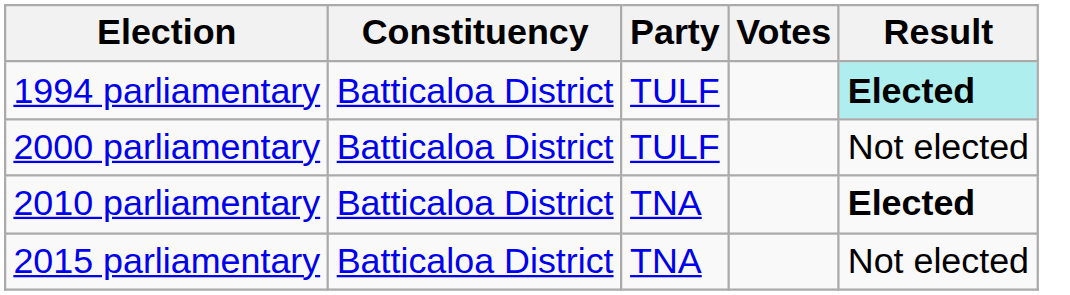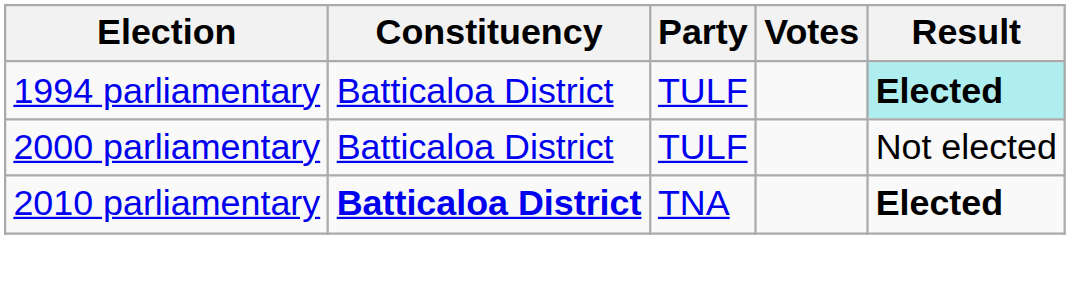 <table class="wikitable" style="text-align:left;">
 <tr>
 <th scope=col>Election</th>
 <th scope=col>Constituency</th>
 <th scope=col>Party</th>
 <th scope=col>Votes</th>
 <th scope=col>Result</th>
 </tr>
 <tr>
 <td><a href='#'>1994 parliamentary</a></td>
 <td><a href='#'>Batticaloa District</a></td>
 <td><a href='#'>TULF</a></td>
 <td align=right></td>
 <td style="background: paleturquoise;"><strong>Elected</strong></td>
 </tr>
 <tr>
 <td><a href='#'>2000 parliamentary</a></td>
 <td><a href='#'>Batticaloa District</a></td>
 <td><a href='#'>TULF</a></td>
 <td></td>
 <td>Not elected</td>
 </tr>
 <tr>
 <td><a href='#'>2010 parliamentary</a></td>
-<td><a href='#'>Batticaloa District</a></td>
+<td><strong><a href='#'>Batticaloa District</a></strong></td>
 <td><a href='#'>TNA</a></td>
 <td align=right></td>
 <td><strong>Elected</strong></td>
 </tr>
-<tr>
-<td><a href='#'>2015 parliamentary</a></td>
-<td><a href='#'>Batticaloa District</a></td>
-<td><a href='#'>TNA</a></td>
-<td></td>
-<td>Not elected</td>
-</tr>
 </table>
